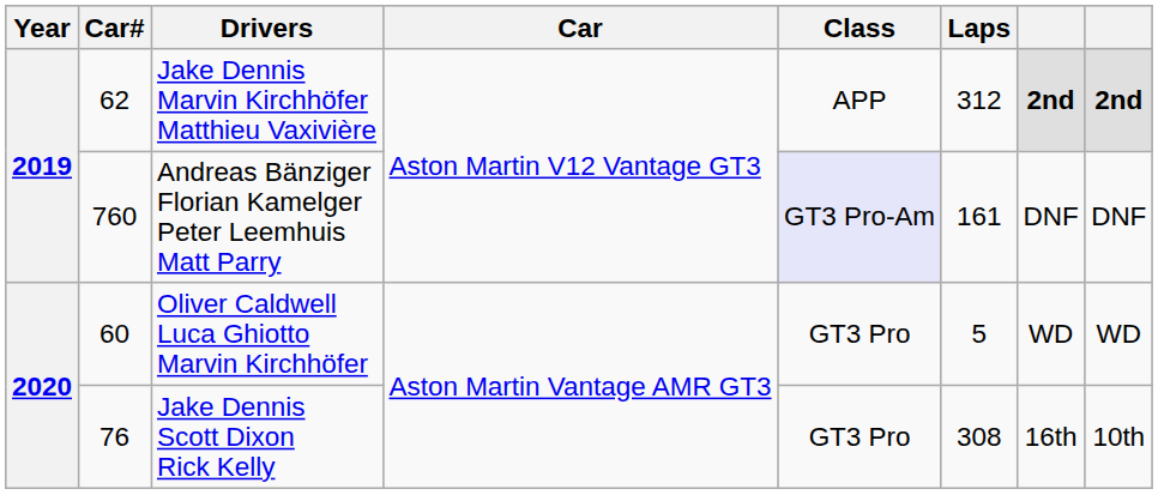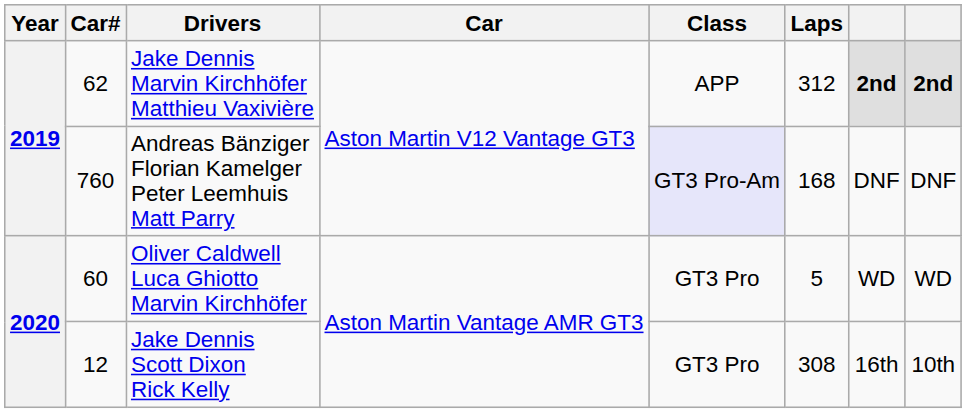 <table class="wikitable" style="font-size:90%">
 <tr>
 <th>Year</th>
 <th>Car#</th>
 <th>Drivers</th>
 <th>Car</th>
 <th>Class</th>
 <th>Laps</th>
 <th></th>
 <th></th>
 </tr>
 <tr style="text-align:center;">
 <th rowspan=2><a href='#'>2019</a></th>
 <td>62</td>
 <td align="left"> <a href='#'>Jake Dennis</a><br> <a href='#'>Marvin Kirchhöfer</a><br> <a href='#'>Matthieu Vaxivière</a></td>
 <td rowspan=2 align="left"><a href='#'>Aston Martin V12 Vantage GT3</a></td>
 <td>APP</td>
 <td>312</td>
 <td style="background: #dfdfdf"><strong>2nd</strong></td>
 <td style="background: #dfdfdf"><strong>2nd</strong></td>
 </tr>
 <tr>
 <td align=center>760</td>
 <td align="left"> Andreas Bänziger<br> Florian Kamelger<br> Peter Leemhuis<br> <a href='#'>Matt Parry</a></td>
 <td align=center style="background: lavender;">GT3 Pro-Am</td>
-<td align=center>161</td>
+<td align=center>168</td>
 <td align=center>DNF</td>
 <td align=center>DNF</td>
 </tr>
 <tr style="text-align:center;">
 <th rowspan=2><a href='#'>2020</a></th>
 <td>60</td>
 <td align="left"> <a href='#'>Oliver Caldwell</a><br> <a href='#'>Luca Ghiotto</a><br> <a href='#'>Marvin Kirchhöfer</a></td>
 <td rowspan=2 align="left"><a href='#'>Aston Martin Vantage AMR GT3</a></td>
 <td>GT3 Pro</td>
 <td>5</td>
 <td>WD</td>
 <td>WD</td>
 </tr>
 <tr>
-<td align=center>76</td>
+<td align=center>12</td>
 <td align="left"> <a href='#'>Jake Dennis</a><br> <a href='#'>Scott Dixon</a><br> <a href='#'>Rick Kelly</a></td>
 <td align=center>GT3 Pro</td>
 <td align=center>308</td>
 <td align=center>16th</td>
 <td align=center>10th</td>
 </tr>
 </table>
